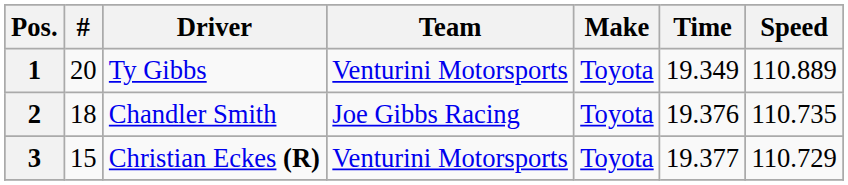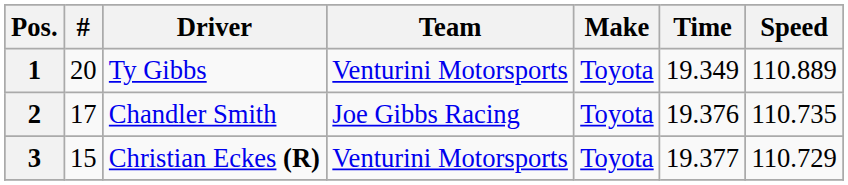 <table class="wikitable" style="font-size:95%">
 <tr>
 <th>Pos.</th>
 <th>#</th>
 <th>Driver</th>
 <th>Team</th>
 <th>Make</th>
 <th>Time</th>
 <th>Speed</th>
 </tr>
 <tr>
 <th>1</th>
 <td>20</td>
 <td><a href='#'>Ty Gibbs</a></td>
 <td><a href='#'>Venturini Motorsports</a></td>
 <td><a href='#'>Toyota</a></td>
 <td>19.349</td>
 <td>110.889</td>
 </tr>
 <tr>
 <th>2</th>
-<td>18</td>
+<td>17</td>
 <td><a href='#'>Chandler Smith</a></td>
 <td><a href='#'>Joe Gibbs Racing</a></td>
 <td><a href='#'>Toyota</a></td>
 <td>19.376</td>
 <td>110.735</td>
 </tr>
 <tr>
 <th>3</th>
 <td>15</td>
 <td><a href='#'>Christian Eckes</a> <strong>(R)</strong></td>
 <td><a href='#'>Venturini Motorsports</a></td>
 <td><a href='#'>Toyota</a></td>
 <td>19.377</td>
 <td>110.729</td>
 </tr>
 </table>
